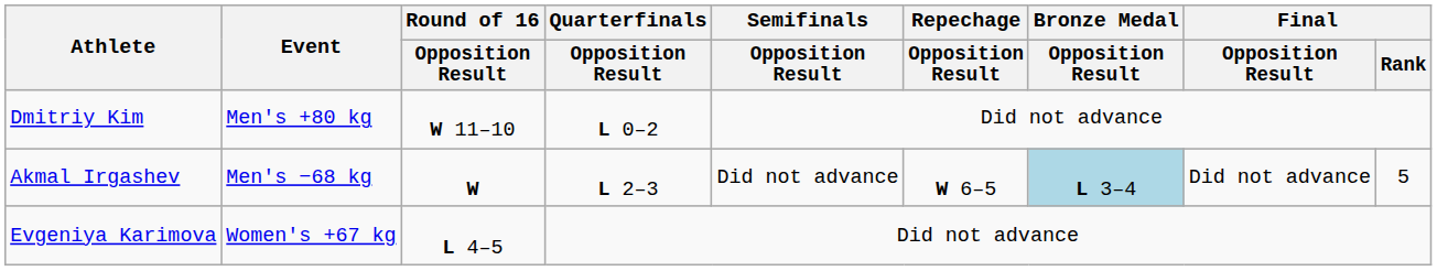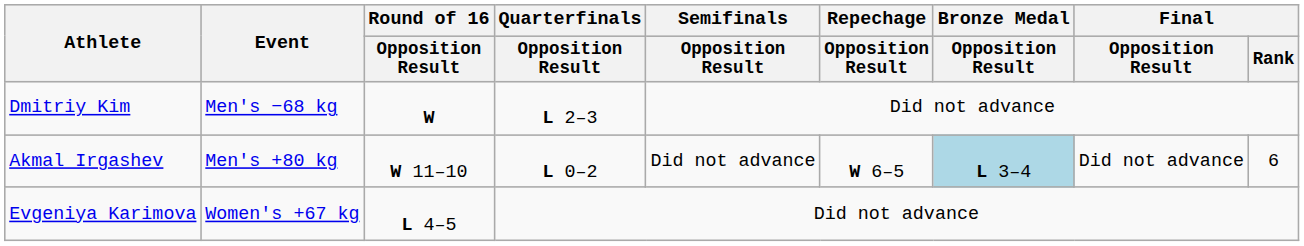 <table class="wikitable" style="font-size:90%">
 <tr>
 <th rowspan="2">Athlete</th>
 <th rowspan="2">Event</th>
 <th>Round of 16</th>
 <th>Quarterfinals</th>
 <th>Semifinals</th>
 <th>Repechage</th>
 <th>Bronze Medal</th>
 <th colspan=2>Final</th>
 </tr>
 <tr style="font-size:95%">
 <th>Opposition<br>Result</th>
 <th>Opposition<br>Result</th>
 <th>Opposition<br>Result</th>
 <th>Opposition<br>Result</th>
 <th>Opposition<br>Result</th>
 <th>Opposition<br>Result</th>
 <th>Rank</th>
 </tr>
 <tr align=center>
 <td align=left><a href='#'>Dmitriy Kim</a></td>
-<td align=left><a href='#'>Men's +80 kg</a></td>
-<td><br><strong>W</strong> 11–10</td>
-<td><br><strong>L</strong> 0–2</td>
+<td align=left><a href='#'>Men's −68 kg</a></td>
+<td><br><strong>W</strong> </td>
+<td><br><strong>L</strong> 2–3</td>
 <td colspan=5>Did not advance</td>
 </tr>
 <tr align=center>
 <td align=left><a href='#'>Akmal Irgashev</a></td>
-<td align=left><a href='#'>Men's −68 kg</a></td>
-<td><br><strong>W</strong> </td>
-<td><br><strong>L</strong> 2–3</td>
+<td align=left><a href='#'>Men's +80 kg</a></td>
+<td><br><strong>W</strong> 11–10</td>
+<td><br><strong>L</strong> 0–2</td>
 <td>Did not advance</td>
 <td><br><strong>W</strong> 6–5</td>
 <td style="background: lightblue;"><br><strong>L</strong> 3–4</td>
 <td>Did not advance</td>
-<td>5</td>
+<td>6</td>
 </tr>
 <tr align=center>
 <td align=left><a href='#'>Evgeniya Karimova</a></td>
 <td align=left><a href='#'>Women's +67 kg</a></td>
 <td><br><strong>L</strong> 4–5</td>
 <td colspan=6>Did not advance</td>
 </tr>
 </table>
